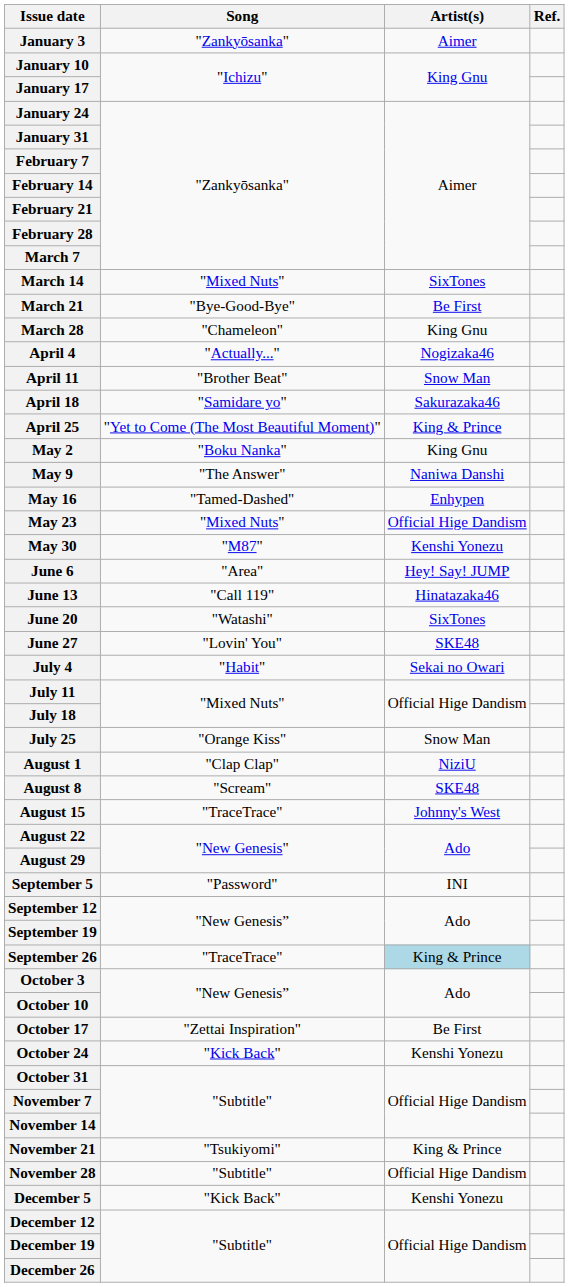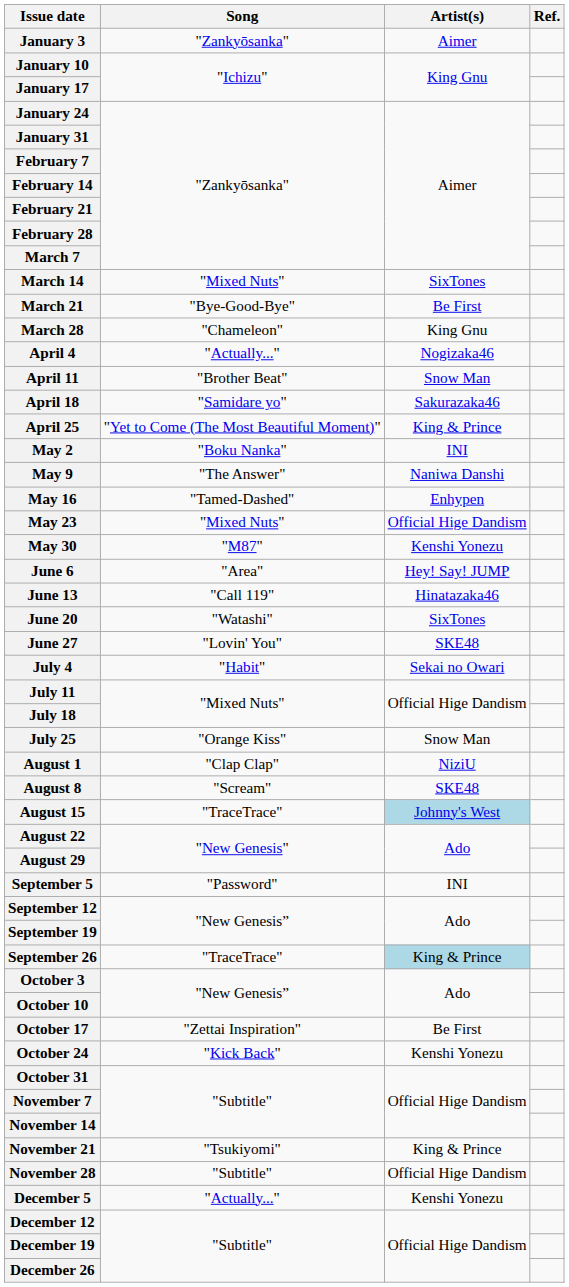 <table class="wikitable plainrowheaders" style="text-align: center">
 <tr>
 <th>Issue date</th>
 <th>Song</th>
 <th>Artist(s)</th>
 <th>Ref.</th>
 </tr>
 <tr>
 <th scope="row">January 3</th>
 <td>"<a href='#'>Zankyōsanka</a>"</td>
 <td><a href='#'>Aimer</a></td>
 <td></td>
 </tr>
 <tr>
 <th scope="row">January 10</th>
 <td rowspan=2>"<a href='#'>Ichizu</a>"</td>
 <td rowspan=2><a href='#'>King Gnu</a></td>
 <td></td>
 </tr>
 <tr>
 <th scope="row">January 17</th>
 <td></td>
 </tr>
 <tr>
 <th scope="row">January 24</th>
 <td rowspan=7>"Zankyōsanka"</td>
 <td rowspan=7>Aimer</td>
 <td></td>
 </tr>
 <tr>
 <th scope="row">January 31</th>
 <td></td>
 </tr>
 <tr>
 <th scope="row">February 7</th>
 <td></td>
 </tr>
 <tr>
 <th scope="row">February 14</th>
 <td></td>
 </tr>
 <tr>
 <th scope="row">February 21</th>
 <td></td>
 </tr>
 <tr>
 <th scope="row">February 28</th>
 <td></td>
 </tr>
 <tr>
 <th scope="row">March 7</th>
 <td></td>
 </tr>
 <tr>
 <th scope="row">March 14</th>
 <td>"<a href='#'>Mixed Nuts</a>"</td>
 <td><a href='#'>SixTones</a></td>
 <td></td>
 </tr>
 <tr>
 <th scope="row">March 21</th>
 <td>"Bye-Good-Bye"</td>
 <td><a href='#'>Be First</a></td>
 <td></td>
 </tr>
 <tr>
 <th scope="row">March 28</th>
 <td>"Chameleon"</td>
 <td>King Gnu</td>
 <td></td>
 </tr>
 <tr>
 <th scope="row">April 4</th>
 <td>"<a href='#'>Actually...</a>"</td>
 <td><a href='#'>Nogizaka46</a></td>
 <td></td>
 </tr>
 <tr>
 <th scope="row">April 11</th>
 <td>"Brother Beat"</td>
 <td><a href='#'>Snow Man</a></td>
 <td></td>
 </tr>
 <tr>
 <th scope="row">April 18</th>
 <td>"<a href='#'>Samidare yo</a>"</td>
 <td><a href='#'>Sakurazaka46</a></td>
 <td></td>
 </tr>
 <tr>
 <th scope="row">April 25</th>
 <td>"<a href='#'>Yet to Come (The Most Beautiful Moment)</a>"</td>
 <td><a href='#'>King & Prince</a></td>
 <td></td>
 </tr>
 <tr>
 <th scope="row">May 2</th>
 <td>"<a href='#'>Boku Nanka</a>"</td>
-<td>King Gnu</td>
+<td><a href='#'>INI</a></td>
 <td></td>
 </tr>
 <tr>
 <th scope="row">May 9</th>
 <td>"The Answer"</td>
 <td><a href='#'>Naniwa Danshi</a></td>
 <td></td>
 </tr>
 <tr>
 <th scope="row">May 16</th>
 <td>"Tamed-Dashed"</td>
 <td><a href='#'>Enhypen</a></td>
 <td></td>
 </tr>
 <tr>
 <th scope="row">May 23</th>
 <td>"<a href='#'>Mixed Nuts</a>"</td>
 <td><a href='#'>Official Hige Dandism</a></td>
 <td></td>
 </tr>
 <tr>
 <th scope="row">May 30</th>
 <td>"<a href='#'>M87</a>"</td>
 <td><a href='#'>Kenshi Yonezu</a></td>
 <td></td>
 </tr>
 <tr>
 <th scope="row">June 6</th>
 <td>"Area"</td>
 <td><a href='#'>Hey! Say! JUMP</a></td>
 <td></td>
 </tr>
 <tr>
 <th scope="row">June 13</th>
 <td>"Call 119"</td>
 <td><a href='#'>Hinatazaka46</a></td>
 <td></td>
 </tr>
 <tr>
 <th scope="row">June 20</th>
 <td>"Watashi"</td>
 <td><a href='#'>SixTones</a></td>
 <td></td>
 </tr>
 <tr>
 <th scope="row">June 27</th>
 <td>"Lovin' You"</td>
 <td><a href='#'>SKE48</a></td>
 <td></td>
 </tr>
 <tr>
 <th scope="row">July 4</th>
 <td>"<a href='#'>Habit</a>"</td>
 <td><a href='#'>Sekai no Owari</a></td>
 <td></td>
 </tr>
 <tr>
 <th scope="row">July 11</th>
 <td rowspan="2">"Mixed Nuts"</td>
 <td rowspan="2">Official Hige Dandism</td>
 <td></td>
 </tr>
 <tr>
 <th scope="row">July 18</th>
 <td></td>
 </tr>
 <tr>
 <th scope="row">July 25</th>
 <td>"Orange Kiss"</td>
 <td>Snow Man</td>
 <td></td>
 </tr>
 <tr>
 <th scope="row">August 1</th>
 <td>"Clap Clap"</td>
 <td><a href='#'>NiziU</a></td>
 <td></td>
 </tr>
 <tr>
 <th scope="row">August 8</th>
 <td>"Scream"</td>
 <td><a href='#'>SKE48</a></td>
 <td></td>
 </tr>
 <tr>
 <th scope="row">August 15</th>
 <td>"TraceTrace"</td>
-<td><a href='#'>Johnny's West</a></td>
+<td style="background: lightblue;"><a href='#'>Johnny's West</a></td>
 <td></td>
 </tr>
 <tr>
 <th scope="row">August 22</th>
 <td rowspan="2">"<a href='#'>New Genesis</a>"</td>
 <td rowspan="2"><a href='#'>Ado</a></td>
 <td></td>
 </tr>
 <tr>
 <th scope="row">August 29</th>
 <td></td>
 </tr>
 <tr>
 <th scope="row">September 5</th>
 <td>"Password"</td>
 <td>INI</td>
 <td></td>
 </tr>
 <tr>
 <th scope="row">September 12</th>
 <td rowspan="2">"New Genesis”</td>
 <td rowspan="2">Ado</td>
 <td></td>
 </tr>
 <tr>
 <th scope="row">September 19</th>
 <td></td>
 </tr>
 <tr>
 <th scope="row">September 26</th>
 <td>"TraceTrace"</td>
 <td style="background: lightblue;">King & Prince</td>
 <td></td>
 </tr>
 <tr>
 <th scope="row">October 3</th>
 <td rowspan="2">"New Genesis”</td>
 <td rowspan="2">Ado</td>
 <td></td>
 </tr>
 <tr>
 <th scope="row">October 10</th>
 <td></td>
 </tr>
 <tr>
 <th scope="row">October 17</th>
 <td>"Zettai Inspiration"</td>
 <td>Be First</td>
 <td></td>
 </tr>
 <tr>
 <th scope="row">October 24</th>
 <td>"<a href='#'>Kick Back</a>"</td>
 <td>Kenshi Yonezu</td>
 <td></td>
 </tr>
 <tr>
 <th scope="row">October 31</th>
 <td rowspan="3">"Subtitle"</td>
 <td rowspan="3">Official Hige Dandism</td>
 <td></td>
 </tr>
 <tr>
 <th scope="row">November 7</th>
 <td></td>
 </tr>
 <tr>
 <th scope="row">November 14</th>
 <td></td>
 </tr>
 <tr>
 <th scope="row">November 21</th>
 <td>"Tsukiyomi"</td>
 <td>King & Prince</td>
 <td></td>
 </tr>
 <tr>
 <th scope="row">November 28</th>
 <td>"Subtitle"</td>
 <td>Official Hige Dandism</td>
 <td></td>
 </tr>
 <tr>
 <th scope="row">December 5</th>
-<td>"Kick Back"</td>
+<td>"<a href='#'>Actually...</a>"</td>
 <td>Kenshi Yonezu</td>
 <td></td>
 </tr>
 <tr>
 <th scope="row">December 12</th>
 <td rowspan="3">"Subtitle"</td>
 <td rowspan="3">Official Hige Dandism</td>
 <td></td>
 </tr>
 <tr>
 <th scope="row">December 19</th>
 <td></td>
 </tr>
 <tr>
 <th scope="row">December 26</th>
 <td></td>
 </tr>
 </table>
